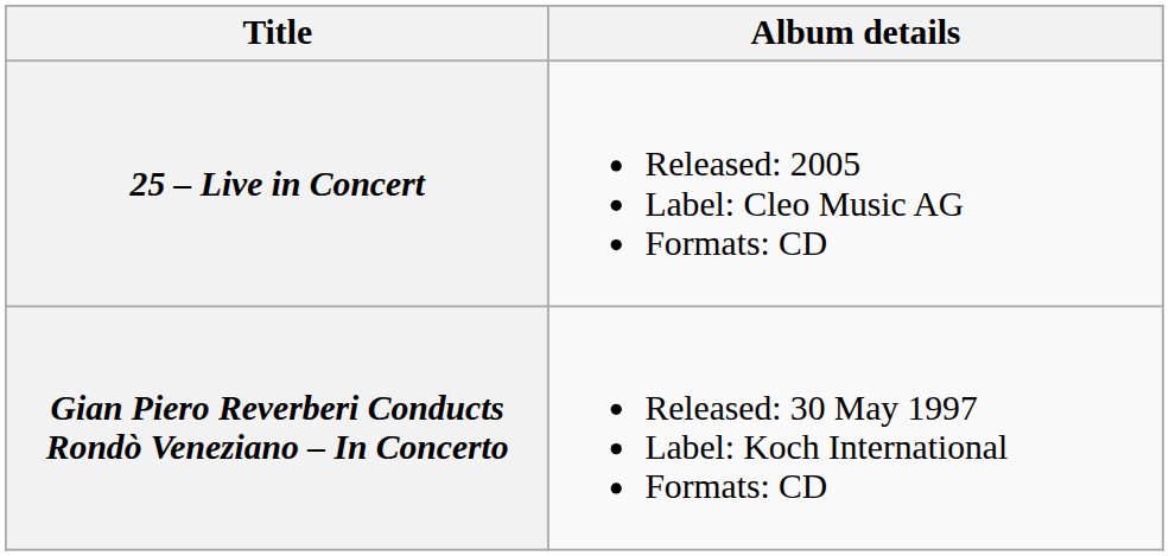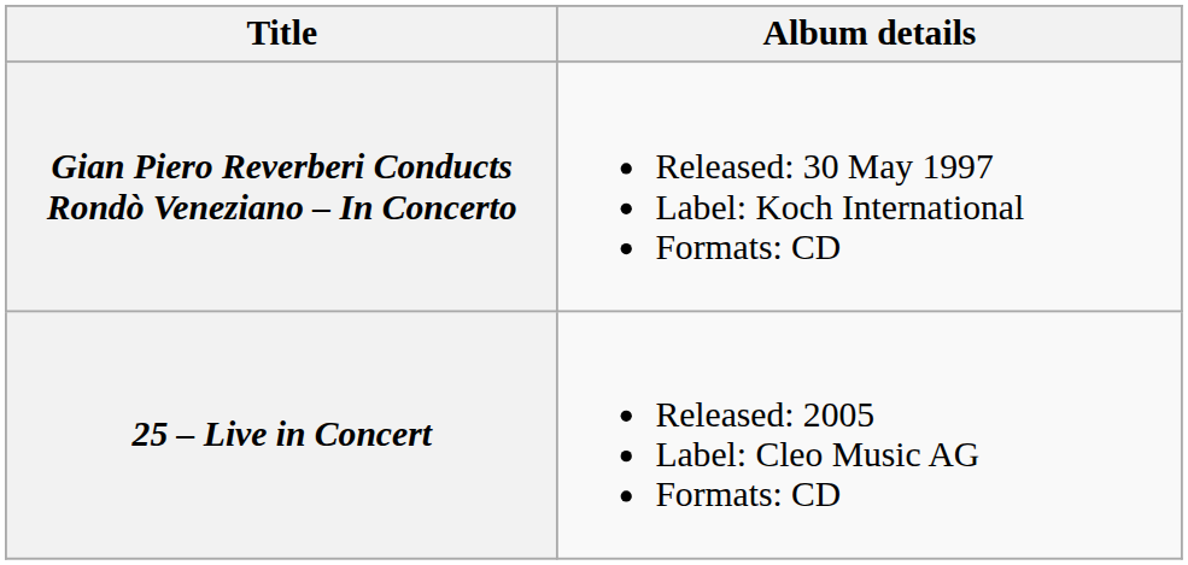 <table class="wikitable plainrowheaders" style="text-align:center;">
 <tr>
 <th rowspan="1" style="width:15em;">Title</th>
 <th rowspan="1" style="width:17em;">Album details</th>
 </tr>
 <tr>
+<th scope="row"><em>Gian Piero Reverberi Conducts Rondò Veneziano – In Concerto</em></th>
+<td align="left"><br><ul><li>Released: 30 May 1997</li><li>Label: Koch International</li><li>Formats: CD</li></ul></td>
+</tr>
+<tr>
 <th scope="row"><em>25 – Live in Concert</em></th>
 <td align="left"><br><ul><li>Released: 2005</li><li>Label: Cleo Music AG</li><li>Formats: CD</li></ul></td>
 </tr>
-<tr>
-<th scope="row"><em>Gian Piero Reverberi Conducts Rondò Veneziano – In Concerto</em></th>
-<td align="left"><br><ul><li>Released: 30 May 1997</li><li>Label: Koch International</li><li>Formats: CD</li></ul></td>
-</tr>
 </table>
